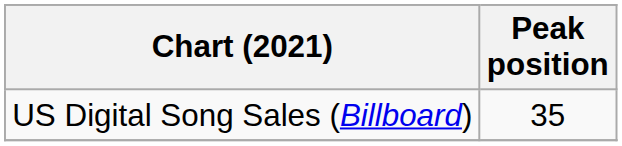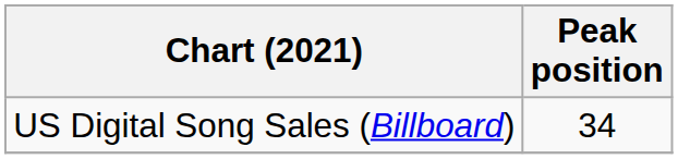 <table class="wikitable sortable">
 <tr>
 <th>Chart (2021)</th>
 <th>Peak<br>position</th>
 </tr>
 <tr>
 <td>US Digital Song Sales (<em><a href='#'>Billboard</a></em>)</td>
-<td align="center">35</td>
+<td align="center">34</td>
 </tr>
 <tr>
 </tr>
 </table>
